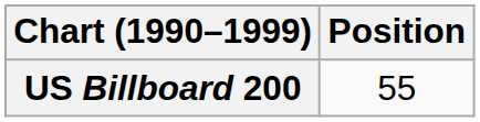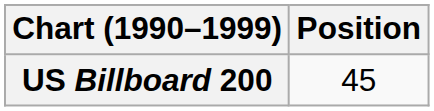 <table class="wikitable plainrowheaders" style="text-align:center">
 <tr>
 <th>Chart (1990–1999)</th>
 <th>Position</th>
 </tr>
 <tr>
 <th scope="row">US <em>Billboard</em> 200</th>
-<td>55</td>
+<td>45</td>
 </tr>
 </table>
